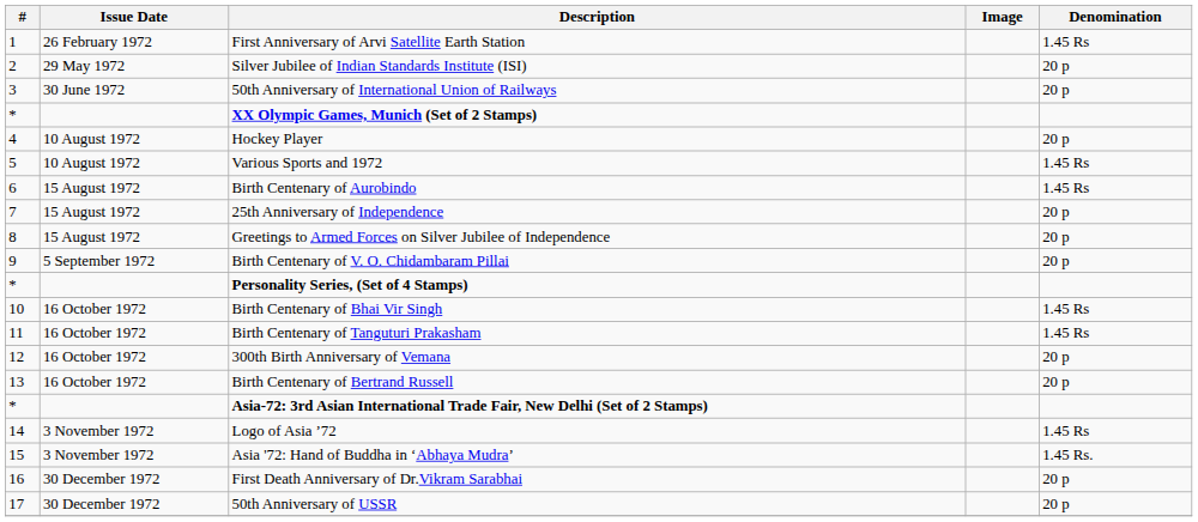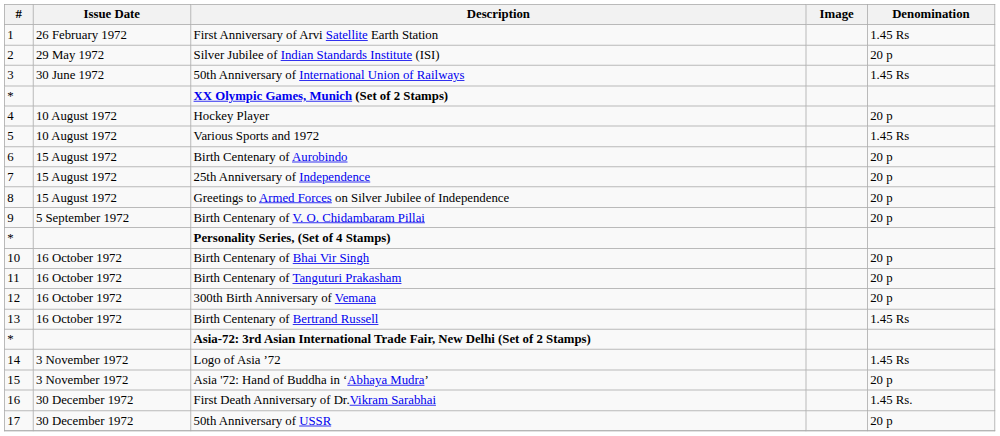 <table class = "wikitable"  style = "text-align:justify" width = "98%">
 <tr>
 <th>#</th>
 <th>Issue Date</th>
 <th>Description</th>
 <th>Image</th>
 <th>Denomination</th>
 </tr>
 <tr>
 <td>1</td>
 <td>26 February 1972</td>
 <td>First Anniversary of Arvi <a href='#'>Satellite</a> Earth Station</td>
 <td></td>
 <td>1.45 Rs</td>
 </tr>
 <tr>
 <td>2</td>
 <td>29 May 1972</td>
 <td>Silver Jubilee of <a href='#'>Indian Standards Institute</a> (ISI)</td>
 <td></td>
 <td>20 p</td>
 </tr>
 <tr>
 <td>3</td>
 <td>30 June 1972</td>
 <td>50th Anniversary of <a href='#'>International Union of Railways</a></td>
 <td></td>
-<td>20 p</td>
+<td>1.45 Rs</td>
 </tr>
 <tr>
 <td>*</td>
 <td></td>
 <td><strong><a href='#'>XX Olympic Games, Munich</a> (Set of 2 Stamps)</strong></td>
 <td></td>
 <td></td>
 </tr>
 <tr>
 <td>4</td>
 <td>10 August 1972</td>
 <td>Hockey Player</td>
 <td></td>
 <td>20 p</td>
 </tr>
 <tr>
 <td>5</td>
 <td>10 August 1972</td>
 <td>Various Sports and 1972</td>
 <td></td>
 <td>1.45 Rs</td>
 </tr>
 <tr>
 <td>6</td>
 <td>15 August 1972</td>
 <td>Birth Centenary of <a href='#'>Aurobindo</a></td>
 <td></td>
-<td>1.45 Rs</td>
+<td>20 p</td>
 </tr>
 <tr>
 <td>7</td>
 <td>15 August 1972</td>
 <td>25th Anniversary of <a href='#'>Independence</a></td>
 <td></td>
 <td>20 p</td>
 </tr>
 <tr>
 <td>8</td>
 <td>15 August 1972</td>
 <td>Greetings to <a href='#'>Armed Forces</a> on Silver Jubilee of Independence</td>
 <td></td>
 <td>20 p</td>
 </tr>
 <tr>
 <td>9</td>
 <td>5 September 1972</td>
 <td>Birth Centenary of <a href='#'>V. O. Chidambaram Pillai</a></td>
 <td></td>
 <td>20 p</td>
 </tr>
 <tr>
 <td>*</td>
 <td></td>
 <td><strong>Personality Series, (Set of 4 Stamps)</strong></td>
 <td></td>
 <td></td>
 </tr>
 <tr>
 <td>10</td>
 <td>16 October 1972</td>
 <td>Birth Centenary of <a href='#'>Bhai Vir Singh</a></td>
 <td></td>
-<td>1.45 Rs</td>
+<td>20 p</td>
 </tr>
 <tr>
 <td>11</td>
 <td>16 October 1972</td>
 <td>Birth Centenary of <a href='#'>Tanguturi Prakasham</a></td>
 <td></td>
-<td>1.45 Rs</td>
+<td>20 p</td>
 </tr>
 <tr>
 <td>12</td>
 <td>16 October 1972</td>
 <td>300th Birth Anniversary of <a href='#'>Vemana</a></td>
 <td></td>
 <td>20 p</td>
 </tr>
 <tr>
 <td>13</td>
 <td>16 October 1972</td>
 <td>Birth Centenary of <a href='#'>Bertrand Russell</a></td>
 <td></td>
-<td>20 p</td>
+<td>1.45 Rs</td>
 </tr>
 <tr>
 <td>*</td>
 <td></td>
 <td><strong>Asia-72: 3rd Asian International Trade Fair, New Delhi (Set of 2 Stamps)</strong></td>
 <td></td>
 <td></td>
 </tr>
 <tr>
 <td>14</td>
 <td>3 November 1972</td>
 <td>Logo of Asia ’72</td>
 <td></td>
 <td>1.45 Rs</td>
 </tr>
 <tr>
 <td>15</td>
 <td>3 November 1972</td>
 <td>Asia '72: Hand of Buddha in ‘<a href='#'>Abhaya Mudra</a>’</td>
 <td></td>
-<td>1.45 Rs.</td>
+<td>20 p</td>
 </tr>
 <tr>
 <td>16</td>
 <td>30 December 1972</td>
 <td>First Death Anniversary of Dr.<a href='#'>Vikram Sarabhai</a></td>
 <td></td>
-<td>20 p</td>
+<td>1.45 Rs.</td>
 </tr>
 <tr>
 <td>17</td>
 <td>30 December 1972</td>
 <td>50th Anniversary of <a href='#'>USSR</a></td>
 <td></td>
 <td>20 p</td>
 </tr>
 <tr>
 </tr>
 </table>
